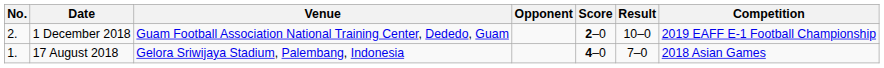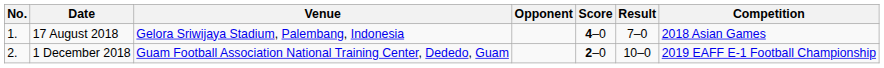 <table class="wikitable">
 <tr>
 <th>No.</th>
 <th>Date</th>
 <th>Venue</th>
 <th>Opponent</th>
 <th>Score</th>
 <th>Result</th>
 <th>Competition</th>
 </tr>
 <tr>
+<td>1.</td>
+<td>17 August 2018</td>
+<td><a href='#'>Gelora Sriwijaya Stadium</a>, <a href='#'>Palembang</a>, <a href='#'>Indonesia</a></td>
+<td></td>
+<td align=center><strong>4</strong>–0</td>
+<td align=center>7–0</td>
+<td><a href='#'>2018 Asian Games</a></td>
+</tr>
+<tr>
 <td>2.</td>
 <td>1 December 2018</td>
 <td><a href='#'>Guam Football Association National Training Center</a>, <a href='#'>Dededo</a>, <a href='#'>Guam</a></td>
 <td></td>
 <td align=center><strong>2</strong>–0</td>
 <td align=center>10–0</td>
 <td><a href='#'>2019 EAFF E-1 Football Championship</a></td>
 </tr>
-<tr>
-<td>1.</td>
-<td>17 August 2018</td>
-<td><a href='#'>Gelora Sriwijaya Stadium</a>, <a href='#'>Palembang</a>, <a href='#'>Indonesia</a></td>
-<td></td>
-<td align=center><strong>4</strong>–0</td>
-<td align=center>7–0</td>
-<td><a href='#'>2018 Asian Games</a></td>
-</tr>
 </table>
